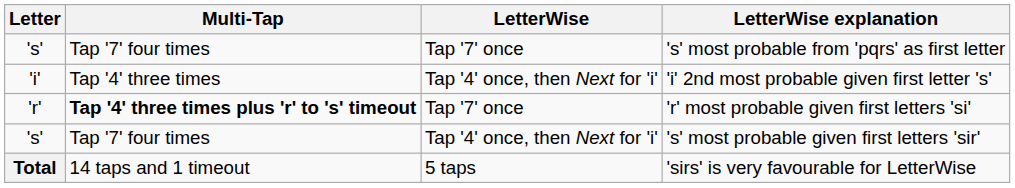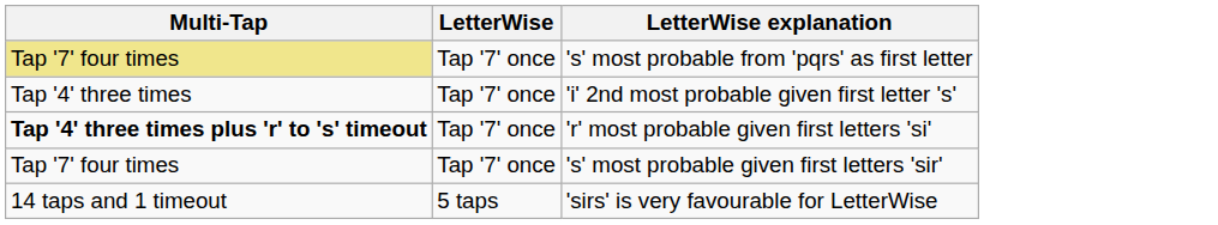 <table class="wikitable table">
 <tr>
-<th>Letter</th>
 <th>Multi-Tap</th>
 <th>LetterWise</th>
 <th>LetterWise explanation</th>
 </tr>
 <tr>
-<td align="center">'s'</td>
-<td align="left">Tap '7' four times</td>
+<td align="left" style="background: khaki;">Tap '7' four times</td>
 <td align="left">Tap '7' once</td>
 <td align="left">'s' most probable from 'pqrs' as first letter</td>
 </tr>
 <tr>
-<td align="center">'i'</td>
 <td align="left">Tap '4' three times</td>
-<td align="left">Tap '4' once, then <em>Next</em> for 'i'</td>
+<td align="left">Tap '7' once</td>
 <td align="left">'i' 2nd most probable given first letter 's'</td>
 </tr>
 <tr>
-<td align="center">'r'</td>
 <td align="left"><strong>Tap '4' three times plus 'r' to 's' timeout</strong></td>
 <td align="left">Tap '7' once</td>
 <td align="left">'r' most probable given first letters 'si'</td>
 </tr>
 <tr>
-<td align="center">'s'</td>
 <td align="left">Tap '7' four times</td>
-<td align="left">Tap '4' once, then <em>Next</em> for 'i'</td>
+<td align="left">Tap '7' once</td>
 <td align="left">'s' most probable given first letters 'sir'</td>
 </tr>
 <tr>
-<th>Total</th>
 <td align="left">14 taps and 1 timeout</td>
 <td align="left">5 taps</td>
 <td align="left">'sirs' is very favourable for LetterWise</td>
 </tr>
 </table>
